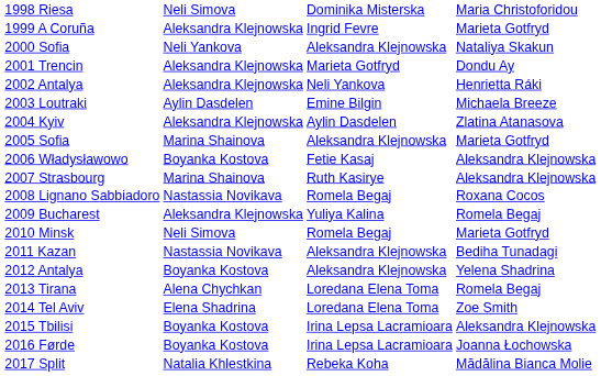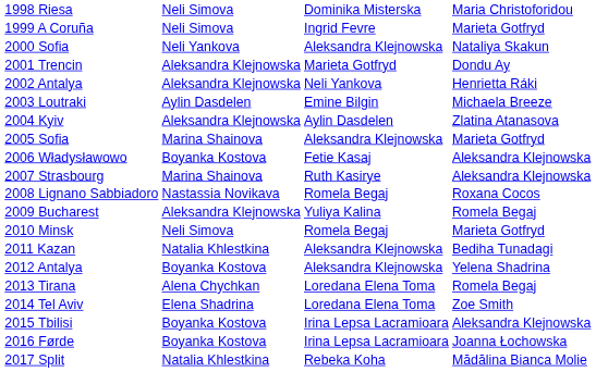 <table>
 <tr>
 <td><a href='#'>1998 Riesa</a></td>
 <td> <a href='#'>Neli Simova</a></td>
 <td> <a href='#'>Dominika Misterska</a></td>
 <td> <a href='#'>Maria Christoforidou</a></td>
 </tr>
 <tr>
 <td><a href='#'>1999 A Coruña</a></td>
-<td> <a href='#'>Aleksandra Klejnowska</a></td>
+<td> <a href='#'>Neli Simova</a></td>
 <td> <a href='#'>Ingrid Fevre</a></td>
 <td> <a href='#'>Marieta Gotfryd</a></td>
 </tr>
 <tr>
 <td><a href='#'>2000 Sofia</a></td>
 <td> <a href='#'>Neli Yankova</a></td>
 <td> <a href='#'>Aleksandra Klejnowska</a></td>
 <td> <a href='#'>Nataliya Skakun</a></td>
 </tr>
 <tr>
 <td><a href='#'>2001 Trencin</a></td>
 <td> <a href='#'>Aleksandra Klejnowska</a></td>
 <td> <a href='#'>Marieta Gotfryd</a></td>
 <td> <a href='#'>Dondu Ay</a></td>
 </tr>
 <tr>
 <td><a href='#'>2002 Antalya</a></td>
 <td> <a href='#'>Aleksandra Klejnowska</a></td>
 <td> <a href='#'>Neli Yankova</a></td>
 <td> <a href='#'>Henrietta Ráki</a></td>
 </tr>
 <tr>
 <td><a href='#'>2003 Loutraki</a></td>
 <td> <a href='#'>Aylin Dasdelen</a></td>
 <td> <a href='#'>Emine Bilgin</a></td>
 <td> <a href='#'>Michaela Breeze</a></td>
 </tr>
 <tr>
 <td><a href='#'>2004 Kyiv</a></td>
 <td> <a href='#'>Aleksandra Klejnowska</a></td>
 <td> <a href='#'>Aylin Dasdelen</a></td>
 <td> <a href='#'>Zlatina Atanasova</a></td>
 </tr>
 <tr>
 <td><a href='#'>2005 Sofia</a></td>
 <td> <a href='#'>Marina Shainova</a></td>
 <td> <a href='#'>Aleksandra Klejnowska</a></td>
 <td> <a href='#'>Marieta Gotfryd</a></td>
 </tr>
 <tr>
 <td><a href='#'>2006 Władysławowo</a></td>
 <td> <a href='#'>Boyanka Kostova</a></td>
 <td> <a href='#'>Fetie Kasaj</a></td>
 <td> <a href='#'>Aleksandra Klejnowska</a></td>
 </tr>
 <tr>
 <td><a href='#'>2007 Strasbourg</a></td>
 <td> <a href='#'>Marina Shainova</a></td>
 <td> <a href='#'>Ruth Kasirye</a></td>
 <td> <a href='#'>Aleksandra Klejnowska</a></td>
 </tr>
 <tr>
 <td><a href='#'>2008 Lignano Sabbiadoro</a></td>
 <td> <a href='#'>Nastassia Novikava</a></td>
 <td> <a href='#'>Romela Begaj</a></td>
 <td> <a href='#'>Roxana Cocos</a></td>
 </tr>
 <tr>
 <td><a href='#'>2009 Bucharest</a></td>
 <td> <a href='#'>Aleksandra Klejnowska</a></td>
 <td> <a href='#'>Yuliya Kalina</a></td>
 <td> <a href='#'>Romela Begaj</a></td>
 </tr>
 <tr>
 <td><a href='#'>2010 Minsk</a></td>
 <td> <a href='#'>Neli Simova</a></td>
 <td> <a href='#'>Romela Begaj</a></td>
 <td> <a href='#'>Marieta Gotfryd</a></td>
 </tr>
 <tr>
 <td><a href='#'>2011 Kazan</a></td>
-<td> <a href='#'>Nastassia Novikava</a></td>
+<td> <a href='#'>Natalia Khlestkina</a></td>
 <td> <a href='#'>Aleksandra Klejnowska</a></td>
 <td> <a href='#'>Bediha Tunadagi </a></td>
 </tr>
 <tr>
 <td><a href='#'>2012 Antalya</a></td>
 <td> <a href='#'>Boyanka Kostova </a></td>
 <td> <a href='#'>Aleksandra Klejnowska</a></td>
 <td> <a href='#'>Yelena Shadrina </a></td>
 </tr>
 <tr>
 <td><a href='#'>2013 Tirana</a></td>
 <td> <a href='#'>Alena Chychkan </a></td>
 <td> <a href='#'>Loredana Elena Toma</a></td>
 <td> <a href='#'>Romela Begaj  </a></td>
 </tr>
 <tr>
 <td><a href='#'>2014 Tel Aviv</a></td>
 <td> <a href='#'>Elena Shadrina  </a></td>
 <td> <a href='#'>Loredana Elena Toma</a></td>
 <td> <a href='#'>Zoe Smith</a></td>
 </tr>
 <tr>
 <td><a href='#'>2015 Tbilisi</a></td>
 <td> <a href='#'>Boyanka Kostova</a></td>
 <td> <a href='#'>Irina Lepsa Lacramioara</a></td>
 <td> <a href='#'>Aleksandra Klejnowska</a></td>
 </tr>
 <tr>
 <td><a href='#'>2016 Førde</a></td>
 <td> <a href='#'>Boyanka Kostova</a></td>
 <td> <a href='#'>Irina Lepsa Lacramioara</a></td>
 <td> <a href='#'>Joanna Łochowska</a></td>
 </tr>
 <tr>
 <td><a href='#'>2017 Split</a></td>
 <td> <a href='#'>Natalia Khlestkina</a></td>
 <td> <a href='#'>Rebeka Koha</a></td>
 <td> <a href='#'>Mădălina Bianca Molie</a></td>
 </tr>
 </table>
